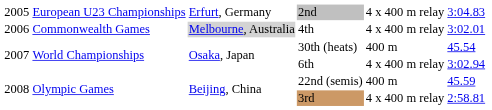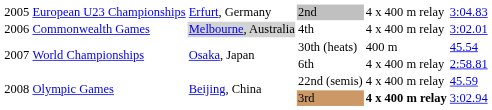 <table>
 <tr>
 <td>2005</td>
 <td><a href='#'>European U23 Championships</a></td>
 <td><a href='#'>Erfurt</a>, Germany</td>
 <td bgcolor=silver>2nd</td>
 <td>4 x 400 m relay</td>
 <td><a href='#'>3:04.83</a></td>
 </tr>
 <tr>
 <td>2006</td>
 <td><a href='#'>Commonwealth Games</a></td>
 <td style="background: lightgrey;"><a href='#'>Melbourne</a>, Australia</td>
 <td>4th</td>
 <td>4 x 400 m relay</td>
 <td><a href='#'>3:02.01</a></td>
 </tr>
 <tr>
 <td rowspan=2>2007</td>
 <td rowspan=2><a href='#'>World Championships</a></td>
 <td rowspan=2><a href='#'>Osaka</a>, Japan</td>
 <td>30th (heats)</td>
 <td>400 m</td>
 <td><a href='#'>45.54</a></td>
 </tr>
 <tr>
 <td>6th</td>
 <td>4 x 400 m relay</td>
-<td><a href='#'>3:02.94</a></td>
+<td><a href='#'>2:58.81</a></td>
 </tr>
 <tr>
 <td rowspan=2>2008</td>
 <td rowspan=2><a href='#'>Olympic Games</a></td>
 <td rowspan=2><a href='#'>Beijing</a>, China</td>
 <td>22nd (semis)</td>
-<td>400 m</td>
+<td>4 x 400 m relay</td>
 <td><a href='#'>45.59</a></td>
 </tr>
 <tr>
 <td style="background:#c96;">3rd</td>
-<td>4 x 400 m relay</td>
-<td><a href='#'>2:58.81</a></td>
+<td><strong>4 x 400 m relay</strong></td>
+<td><a href='#'>3:02.94</a></td>
 </tr>
 </table>
